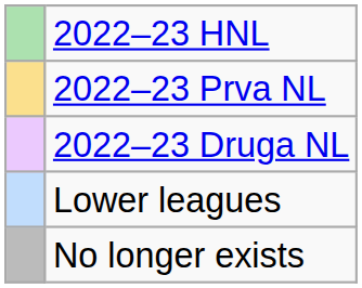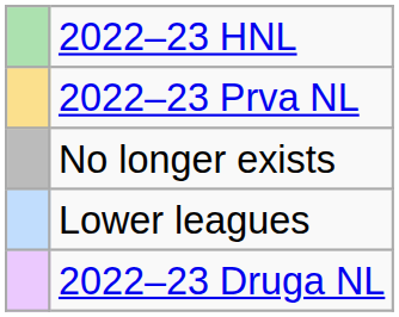 <table class="wikitable mw-collapsible" style="text-align:left; font-size:95%;">
 <tr>
 <td style="width:10px; background:#ace1af;"></td>
 <td><a href='#'>2022–23 HNL</a></td>
 </tr>
 <tr>
 <td style="width:10px; background:#fbe08d;"></td>
 <td><a href='#'>2022–23 Prva NL</a></td>
 </tr>
 <tr>
-<td style="width:10px; background:#ebc9fe;"></td>
-<td><a href='#'>2022–23 Druga NL</a></td>
+<td style="width:10px; background:#bbb;"></td>
+<td>No longer exists</td>
 </tr>
 <tr>
 <td style="width:10px; background:#c1ddfd;"></td>
 <td>Lower leagues</td>
 </tr>
 <tr>
-<td style="width:10px; background:#bbb;"></td>
-<td>No longer exists</td>
+<td style="width:10px; background:#ebc9fe;"></td>
+<td><a href='#'>2022–23 Druga NL</a></td>
 </tr>
 </table>
